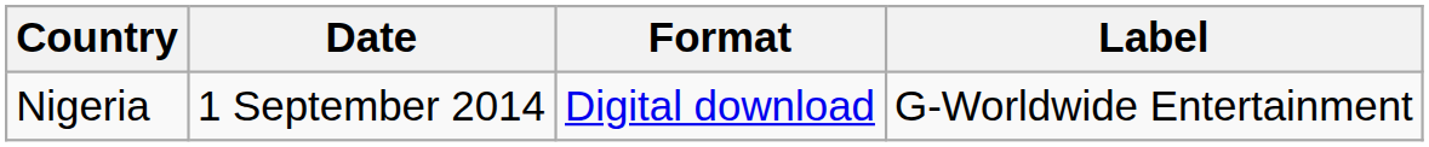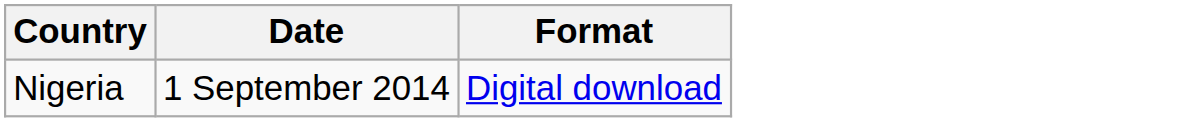 <table class="wikitable">
 <tr>
 <th>Country</th>
 <th>Date</th>
 <th>Format</th>
-<th>Label</th>
 </tr>
 <tr>
 <td>Nigeria</td>
 <td>1 September 2014</td>
 <td><a href='#'>Digital download</a></td>
-<td>G-Worldwide Entertainment</td>
 </tr>
 </table>
